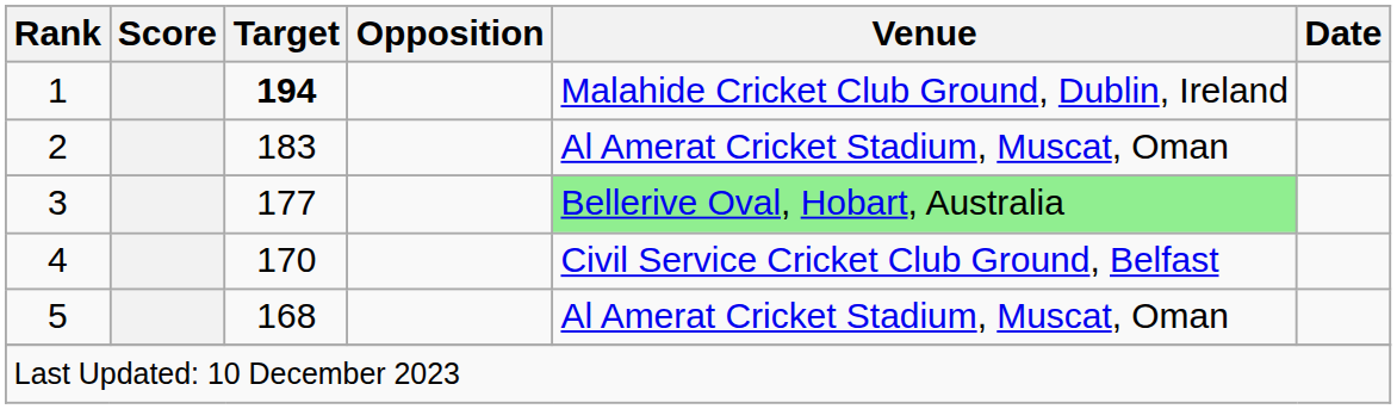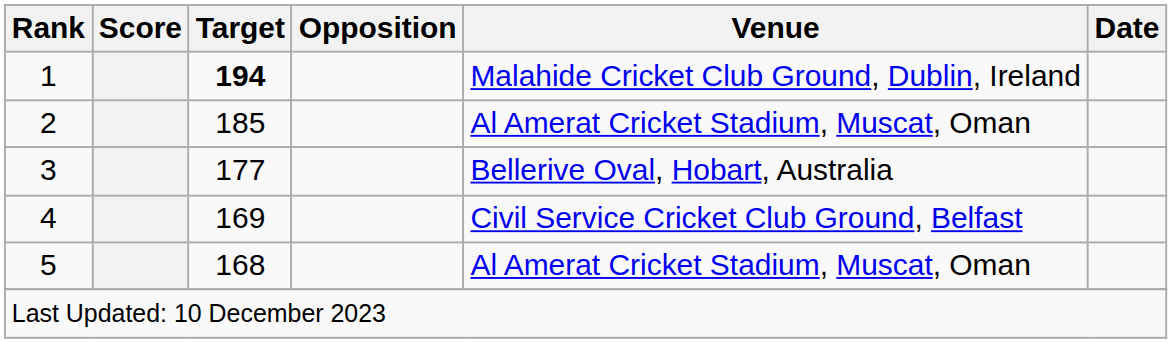 <table class="wikitable plainrowheaders sortable">
 <tr>
 <th scope=col>Rank</th>
 <th scope=col>Score</th>
 <th scope=col>Target</th>
 <th scope=col>Opposition</th>
 <th scope=col>Venue</th>
 <th scope=col>Date</th>
 </tr>
 <tr>
 <td align=center>1</td>
 <th scope=row style=text-align:center;></th>
 <td align=center><strong>194</strong></td>
 <td></td>
 <td><a href='#'>Malahide Cricket Club Ground</a>, <a href='#'>Dublin</a>, Ireland</td>
 <td></td>
 </tr>
 <tr>
 <td align=center>2</td>
 <th scope=row style=text-align:center;></th>
-<td align=center>183</td>
+<td align=center>185</td>
 <td></td>
 <td><a href='#'>Al Amerat Cricket Stadium</a>, <a href='#'>Muscat</a>, Oman</td>
 <td></td>
 </tr>
 <tr>
 <td align=center>3</td>
 <th scope=row style=text-align:center;></th>
 <td align=center>177</td>
 <td></td>
-<td style="background: lightgreen;"><a href='#'>Bellerive Oval</a>, <a href='#'>Hobart</a>, Australia</td>
+<td><a href='#'>Bellerive Oval</a>, <a href='#'>Hobart</a>, Australia</td>
 <td></td>
 </tr>
 <tr>
 <td align=center>4</td>
 <th scope=row style=text-align:center;></th>
-<td align=center>170</td>
+<td align=center>169</td>
 <td></td>
 <td><a href='#'>Civil Service Cricket Club Ground</a>, <a href='#'>Belfast</a></td>
 <td></td>
 </tr>
 <tr>
 <td align=center>5</td>
 <th scope=row style=text-align:center;></th>
 <td align=center>168</td>
 <td></td>
 <td><a href='#'>Al Amerat Cricket Stadium</a>, <a href='#'>Muscat</a>, Oman</td>
 <td></td>
 </tr>
 <tr>
 </tr>
 <tr class=sortbottom>
 <td colspan=6><small>Last Updated: 10 December 2023</small></td>
 </tr>
 </table>
